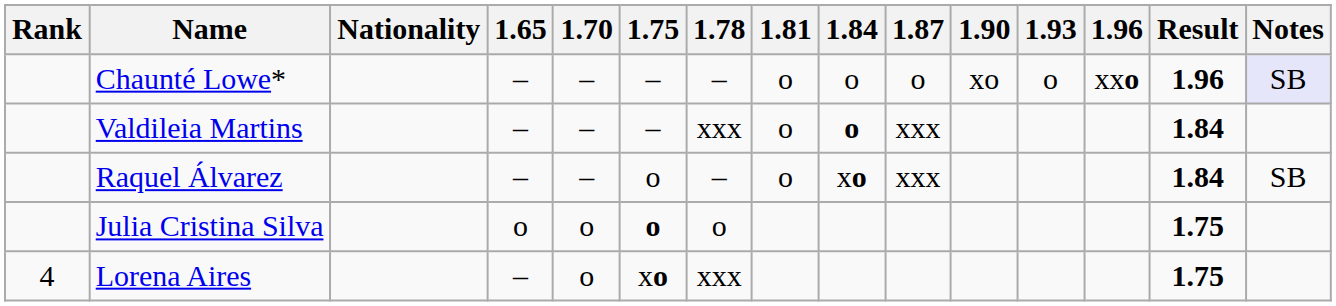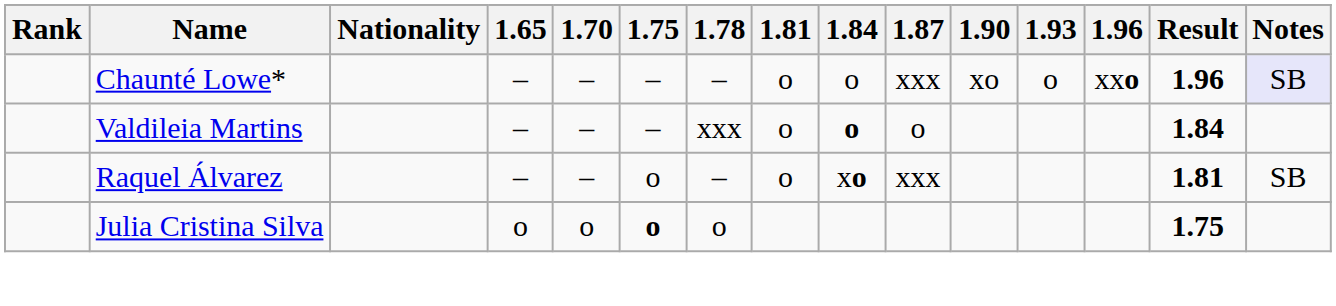 <table class="wikitable sortable" style="text-align:center;font-size:95%">
 <tr>
 <th>Rank</th>
 <th>Name</th>
 <th>Nationality</th>
 <th>1.65</th>
 <th>1.70</th>
 <th>1.75</th>
 <th>1.78</th>
 <th>1.81</th>
 <th>1.84</th>
 <th>1.87</th>
 <th>1.90</th>
 <th>1.93</th>
 <th>1.96</th>
 <th>Result</th>
 <th>Notes</th>
 </tr>
 <tr>
 <td></td>
 <td align=left><a href='#'>Chaunté Lowe</a>*</td>
 <td align=left></td>
 <td>–</td>
 <td>–</td>
 <td>–</td>
 <td>–</td>
 <td>o</td>
 <td>o</td>
-<td>o</td>
+<td>xxx</td>
 <td>xo</td>
 <td>o</td>
 <td>xx<strong>o</strong></td>
 <td><strong>1.96</strong></td>
 <td style="background: lavender;">SB</td>
 </tr>
 <tr>
 <td></td>
 <td align=left><a href='#'>Valdileia Martins</a></td>
 <td align=left></td>
 <td>–</td>
 <td>–</td>
 <td>–</td>
 <td>xxx</td>
 <td>o</td>
 <td><strong>o</strong></td>
-<td>xxx</td>
+<td>o</td>
 <td></td>
 <td></td>
 <td></td>
 <td><strong>1.84</strong></td>
 <td></td>
 </tr>
 <tr>
 <td></td>
 <td align=left><a href='#'>Raquel Álvarez</a></td>
 <td align=left></td>
 <td>–</td>
 <td>–</td>
 <td>o</td>
 <td>–</td>
 <td>o</td>
 <td>x<strong>o</strong></td>
 <td>xxx</td>
 <td></td>
 <td></td>
 <td></td>
-<td><strong>1.84</strong></td>
+<td><strong>1.81</strong></td>
 <td>SB</td>
 </tr>
 <tr>
 <td></td>
 <td align=left><a href='#'>Julia Cristina Silva</a></td>
 <td align=left></td>
 <td>o</td>
 <td>o</td>
 <td><strong>o</strong></td>
 <td>o</td>
 <td></td>
 <td></td>
 <td></td>
 <td></td>
 <td></td>
 <td></td>
 <td><strong>1.75</strong></td>
 <td></td>
 </tr>
-<tr>
-<td>4</td>
-<td align=left><a href='#'>Lorena Aires</a></td>
-<td align=left></td>
-<td>–</td>
-<td>o</td>
-<td>x<strong>o</strong></td>
-<td>xxx</td>
-<td></td>
-<td></td>
-<td></td>
-<td></td>
-<td></td>
-<td></td>
-<td><strong>1.75</strong></td>
-<td></td>
-</tr>
 </table>
